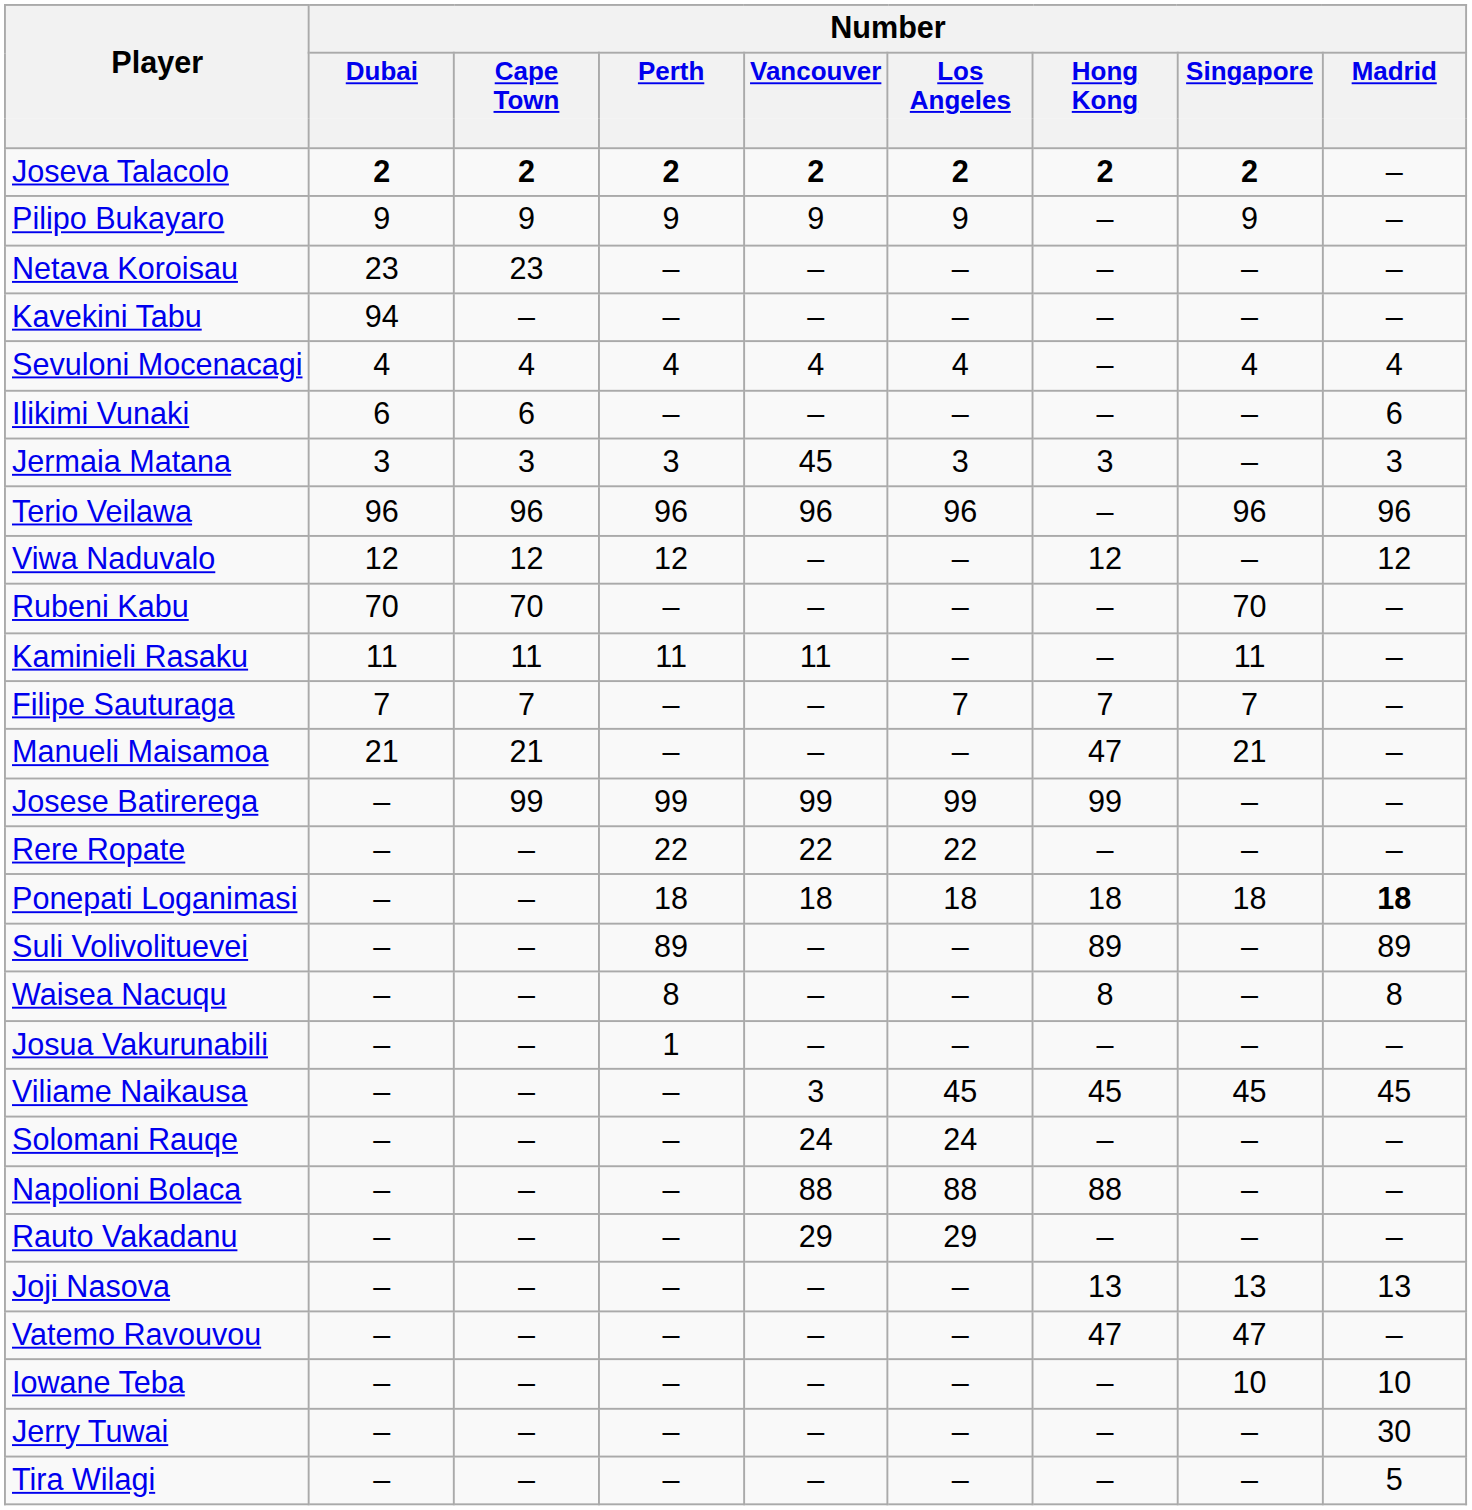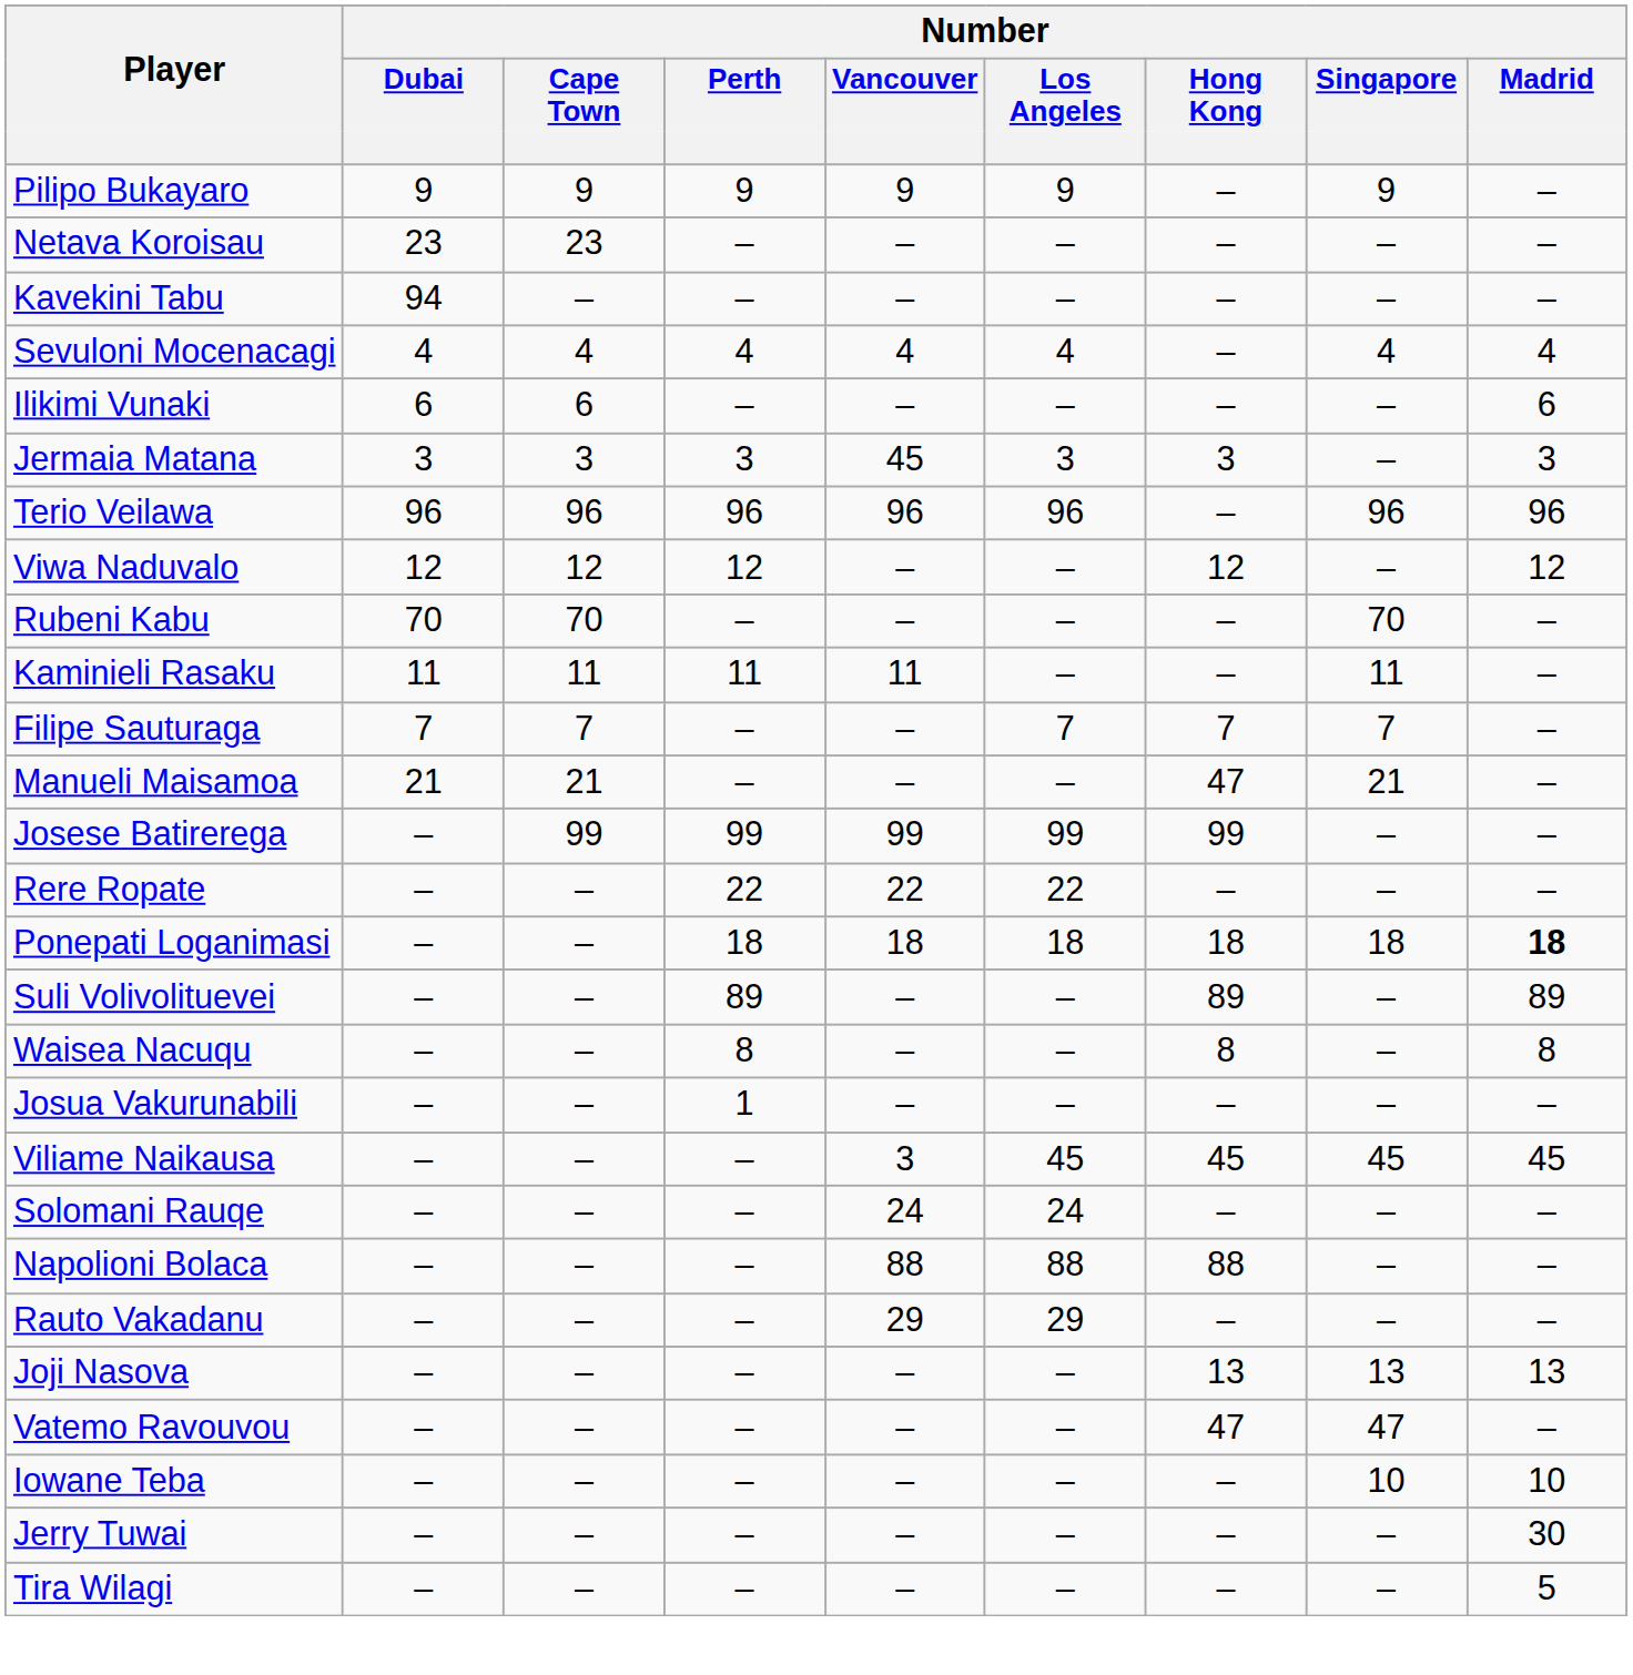 <table class="wikitable sortable" style="text-align:center;">
 <tr>
 <th rowspan="2" style="border-bottom:0px;">Player</th>
 <th colspan="8">Number</th>
 </tr>
 <tr>
 <th valign="top" style="width:5.2em; border-bottom:0px; padding:2px; font-size:85%;"><a href='#'>Dubai</a></th>
 <th valign="top" style="width:5.2em; border-bottom:0px; padding:2px; font-size:85%;"><a href='#'>Cape Town</a></th>
 <th valign="top" style="width:5.2em; border-bottom:0px; padding:2px; font-size:85%;"><a href='#'>Perth</a></th>
 <th valign="top" style="width:5.2em; border-bottom:0px; padding:2px; font-size:85%;"><a href='#'>Vancouver</a></th>
 <th valign="top" style="width:5.2em; border-bottom:0px; padding:2px; font-size:85%;"><a href='#'>Los Angeles</a></th>
 <th valign="top" style="width:5.2em; border-bottom:0px; padding:2px; font-size:85%;"><a href='#'>Hong Kong</a></th>
 <th valign="top" style="width:5.2em; border-bottom:0px; padding:2px; font-size:85%;"><a href='#'>Singapore</a></th>
 <th valign="top" style="width:5.2em; border-bottom:0px; padding:2px; font-size:85%;"><a href='#'>Madrid</a></th>
 </tr>
 <tr style="line-height:8px;">
 <th style="border-top:0px;"> </th>
 <th data-sort-type="number" style="border-top:0px;"></th>
 <th data-sort-type="number" style="border-top:0px;"></th>
 <th data-sort-type="number" style="border-top:0px;"></th>
 <th data-sort-type="number" style="border-top:0px;"></th>
 <th data-sort-type="number" style="border-top:0px;"></th>
 <th data-sort-type="number" style="border-top:0px;"></th>
 <th data-sort-type="number" style="border-top:0px;"></th>
 <th data-sort-type="number" style="border-top:0px;"></th>
-</tr>
-<tr>
-<td align="left"><a href='#'>Joseva Talacolo</a></td>
-<td><strong>2</strong></td>
-<td><strong>2</strong></td>
-<td><strong>2</strong></td>
-<td><strong>2</strong></td>
-<td><strong>2</strong></td>
-<td><strong>2</strong></td>
-<td><strong>2</strong></td>
-<td>–</td>
 </tr>
 <tr>
 <td align="left"><a href='#'>Pilipo Bukayaro</a></td>
 <td>9</td>
 <td>9</td>
 <td>9</td>
 <td>9</td>
 <td>9</td>
 <td>–</td>
 <td>9</td>
 <td>–</td>
 </tr>
 <tr>
 <td align="left"><a href='#'>Netava Koroisau</a></td>
 <td>23</td>
 <td>23</td>
 <td>–</td>
 <td>–</td>
 <td>–</td>
 <td>–</td>
 <td>–</td>
 <td>–</td>
 </tr>
 <tr>
 <td align="left"><a href='#'>Kavekini Tabu</a></td>
 <td>94</td>
 <td>–</td>
 <td>–</td>
 <td>–</td>
 <td>–</td>
 <td>–</td>
 <td>–</td>
 <td>–</td>
 </tr>
 <tr>
 <td align="left"><a href='#'>Sevuloni Mocenacagi</a></td>
 <td>4</td>
 <td>4</td>
 <td>4</td>
 <td>4</td>
 <td>4</td>
 <td>–</td>
 <td>4</td>
 <td>4</td>
 </tr>
 <tr>
 <td align="left"><a href='#'>Ilikimi Vunaki</a></td>
 <td>6</td>
 <td>6</td>
 <td>–</td>
 <td>–</td>
 <td>–</td>
 <td>–</td>
 <td>–</td>
 <td>6</td>
 </tr>
 <tr>
 <td align="left"><a href='#'>Jermaia Matana</a></td>
 <td>3</td>
 <td>3</td>
 <td>3</td>
 <td>45</td>
 <td>3</td>
 <td>3</td>
 <td>–</td>
 <td>3</td>
 </tr>
 <tr>
 <td align="left"><a href='#'>Terio Veilawa</a></td>
 <td>96</td>
 <td>96</td>
 <td>96</td>
 <td>96</td>
 <td>96</td>
 <td>–</td>
 <td>96</td>
 <td>96</td>
 </tr>
 <tr>
 <td align="left"><a href='#'>Viwa Naduvalo</a></td>
 <td>12</td>
 <td>12</td>
 <td>12</td>
 <td>–</td>
 <td>–</td>
 <td>12</td>
 <td>–</td>
 <td>12</td>
 </tr>
 <tr>
 <td align="left"><a href='#'>Rubeni Kabu</a></td>
 <td>70</td>
 <td>70</td>
 <td>–</td>
 <td>–</td>
 <td>–</td>
 <td>–</td>
 <td>70</td>
 <td>–</td>
 </tr>
 <tr>
 <td align="left"><a href='#'>Kaminieli Rasaku</a></td>
 <td>11</td>
 <td>11</td>
 <td>11</td>
 <td>11</td>
 <td>–</td>
 <td>–</td>
 <td>11</td>
 <td>–</td>
 </tr>
 <tr>
 <td align="left"><a href='#'>Filipe Sauturaga</a></td>
 <td>7</td>
 <td>7</td>
 <td>–</td>
 <td>–</td>
 <td>7</td>
 <td>7</td>
 <td>7</td>
 <td>–</td>
 </tr>
 <tr>
 <td align="left"><a href='#'>Manueli Maisamoa</a></td>
 <td>21</td>
 <td>21</td>
 <td>–</td>
 <td>–</td>
 <td>–</td>
 <td>47</td>
 <td>21</td>
 <td>–</td>
 </tr>
 <tr>
 <td align="left"><a href='#'>Josese Batirerega</a></td>
 <td>–</td>
 <td>99</td>
 <td>99</td>
 <td>99</td>
 <td>99</td>
 <td>99</td>
 <td>–</td>
 <td>–</td>
 </tr>
 <tr>
 <td align="left"><a href='#'>Rere Ropate</a></td>
 <td>–</td>
 <td>–</td>
 <td>22</td>
 <td>22</td>
 <td>22</td>
 <td>–</td>
 <td>–</td>
 <td>–</td>
 </tr>
 <tr>
 <td align="left"><a href='#'>Ponepati Loganimasi</a></td>
 <td>–</td>
 <td>–</td>
 <td>18</td>
 <td>18</td>
 <td>18</td>
 <td>18</td>
 <td>18</td>
 <td><strong>18</strong></td>
 </tr>
 <tr>
 <td align="left"><a href='#'>Suli Volivolituevei</a></td>
 <td>–</td>
 <td>–</td>
 <td>89</td>
 <td>–</td>
 <td>–</td>
 <td>89</td>
 <td>–</td>
 <td>89</td>
 </tr>
 <tr>
 <td align="left"><a href='#'>Waisea Nacuqu</a></td>
 <td>–</td>
 <td>–</td>
 <td>8</td>
 <td>–</td>
 <td>–</td>
 <td>8</td>
 <td>–</td>
 <td>8</td>
 </tr>
 <tr>
 <td align="left"><a href='#'>Josua Vakurunabili</a></td>
 <td>–</td>
 <td>–</td>
 <td>1</td>
 <td>–</td>
 <td>–</td>
 <td>–</td>
 <td>–</td>
 <td>–</td>
 </tr>
 <tr>
 <td align="left"><a href='#'>Viliame Naikausa</a></td>
 <td>–</td>
 <td>–</td>
 <td>–</td>
 <td>3</td>
 <td>45</td>
 <td>45</td>
 <td>45</td>
 <td>45</td>
 </tr>
 <tr>
 <td align="left"><a href='#'>Solomani Rauqe</a></td>
 <td>–</td>
 <td>–</td>
 <td>–</td>
 <td>24</td>
 <td>24</td>
 <td>–</td>
 <td>–</td>
 <td>–</td>
 </tr>
 <tr>
 <td align="left"><a href='#'>Napolioni Bolaca</a></td>
 <td>–</td>
 <td>–</td>
 <td>–</td>
 <td>88</td>
 <td>88</td>
 <td>88</td>
 <td>–</td>
 <td>–</td>
 </tr>
 <tr>
 <td align="left"><a href='#'>Rauto Vakadanu</a></td>
 <td>–</td>
 <td>–</td>
 <td>–</td>
 <td>29</td>
 <td>29</td>
 <td>–</td>
 <td>–</td>
 <td>–</td>
 </tr>
 <tr>
 <td align="left"><a href='#'>Joji Nasova</a></td>
 <td>–</td>
 <td>–</td>
 <td>–</td>
 <td>–</td>
 <td>–</td>
 <td>13</td>
 <td>13</td>
 <td>13</td>
 </tr>
 <tr>
 <td align="left"><a href='#'>Vatemo Ravouvou</a></td>
 <td>–</td>
 <td>–</td>
 <td>–</td>
 <td>–</td>
 <td>–</td>
 <td>47</td>
 <td>47</td>
 <td>–</td>
 </tr>
 <tr>
 <td align="left"><a href='#'>Iowane Teba</a></td>
 <td>–</td>
 <td>–</td>
 <td>–</td>
 <td>–</td>
 <td>–</td>
 <td>–</td>
 <td>10</td>
 <td>10</td>
 </tr>
 <tr>
 <td align="left"><a href='#'>Jerry Tuwai</a></td>
 <td>–</td>
 <td>–</td>
 <td>–</td>
 <td>–</td>
 <td>–</td>
 <td>–</td>
 <td>–</td>
 <td>30</td>
 </tr>
 <tr>
 <td align="left"><a href='#'>Tira Wilagi</a></td>
 <td>–</td>
 <td>–</td>
 <td>–</td>
 <td>–</td>
 <td>–</td>
 <td>–</td>
 <td>–</td>
 <td>5</td>
 </tr>
 </table>
